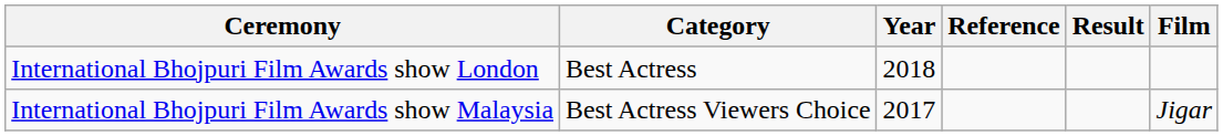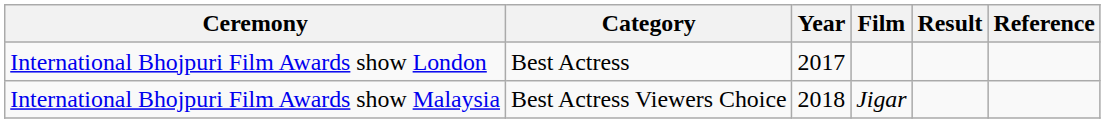 <table class="wikitable">
 <tr>
 <th>Ceremony</th>
 <th>Category</th>
 <th>Year</th>
+<th>Film</th>
+<th>Result</th>
 <th>Reference</th>
-<th>Result</th>
-<th>Film</th>
 </tr>
 <tr>
 <td><a href='#'>International Bhojpuri Film Awards</a> show <a href='#'>London</a></td>
 <td>Best Actress</td>
-<td>2018</td>
+<td>2017</td>
 <td></td>
 <td></td>
 <td></td>
 </tr>
 <tr>
 <td><a href='#'>International Bhojpuri Film Awards</a> show <a href='#'>Malaysia</a></td>
 <td>Best Actress Viewers Choice</td>
-<td>2017</td>
+<td>2018</td>
+<td><em>Jigar</em></td>
 <td></td>
 <td></td>
-<td><em>Jigar</em></td>
 </tr>
 </table>
